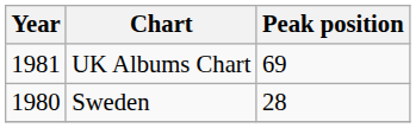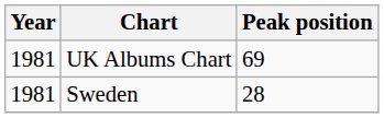 <table class="wikitable sortable" border="1">
 <tr>
 <th>Year</th>
 <th>Chart</th>
 <th>Peak position</th>
 </tr>
 <tr>
 <td>1981</td>
 <td>UK Albums Chart</td>
 <td>69</td>
 </tr>
 <tr>
-<td>1980</td>
+<td>1981</td>
 <td>Sweden</td>
 <td>28</td>
 </tr>
 <tr>
 </tr>
 </table>
